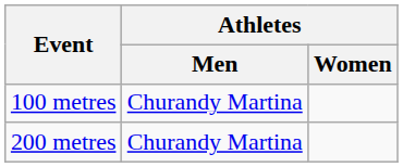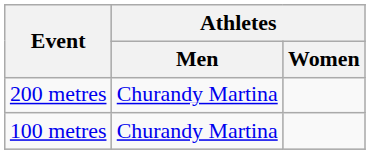 <table class=wikitable style="font-size:90%">
 <tr>
 <th rowspan=2>Event</th>
 <th colspan=2>Athletes</th>
 </tr>
 <tr>
 <th>Men</th>
 <th>Women</th>
 </tr>
 <tr>
+<td><a href='#'>200 metres</a></td>
+<td><a href='#'>Churandy Martina</a></td>
+<td></td>
+</tr>
+<tr>
 <td><a href='#'>100 metres</a></td>
 <td><a href='#'>Churandy Martina</a></td>
 <td></td>
 </tr>
-<tr>
-<td><a href='#'>200 metres</a></td>
-<td><a href='#'>Churandy Martina</a></td>
-<td></td>
-</tr>
 </table>
